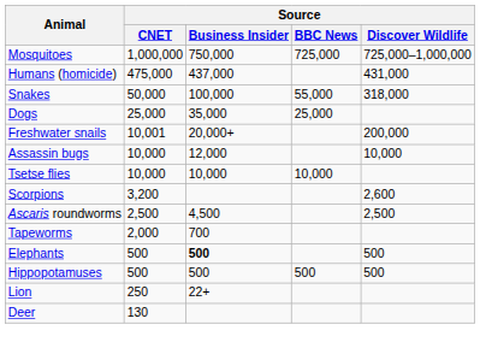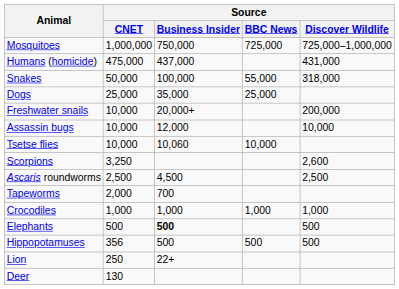 <table class="wikitable">
 <tr>
 <th rowspan=2>Animal</th>
 <th colspan=4>Source</th>
 </tr>
 <tr>
 <th><a href='#'>CNET</a></th>
 <th><a href='#'>Business Insider</a></th>
 <th><a href='#'>BBC News</a></th>
 <th><a href='#'>Discover Wildlife</a></th>
 </tr>
 <tr>
 <td><a href='#'>Mosquitoes</a></td>
 <td>1,000,000</td>
 <td>750,000</td>
 <td>725,000</td>
 <td>725,000–1,000,000</td>
 </tr>
 <tr>
 <td><a href='#'>Humans</a> (<a href='#'>homicide</a>)</td>
 <td>475,000</td>
 <td>437,000</td>
 <td></td>
 <td>431,000</td>
 </tr>
 <tr>
 <td><a href='#'>Snakes</a></td>
 <td>50,000</td>
 <td>100,000</td>
 <td>55,000</td>
 <td>318,000</td>
 </tr>
 <tr>
 <td><a href='#'>Dogs</a></td>
 <td>25,000</td>
 <td>35,000</td>
 <td>25,000</td>
 </tr>
 <tr>
 <td><a href='#'>Freshwater snails</a></td>
-<td>10,001</td>
+<td>10,000</td>
 <td>20,000+</td>
 <td></td>
 <td>200,000</td>
 </tr>
 <tr>
 <td><a href='#'>Assassin bugs</a></td>
 <td>10,000</td>
 <td>12,000</td>
 <td></td>
 <td>10,000</td>
 </tr>
 <tr>
 <td><a href='#'>Tsetse flies</a></td>
 <td>10,000</td>
-<td>10,000</td>
+<td>10,060</td>
 <td>10,000</td>
 </tr>
 <tr>
 <td><a href='#'>Scorpions</a></td>
-<td>3,200</td>
+<td>3,250</td>
 <td></td>
 <td></td>
 <td>2,600</td>
 </tr>
 <tr>
 <td><em><a href='#'>Ascaris</a></em> roundworms</td>
 <td>2,500</td>
 <td>4,500</td>
 <td></td>
 <td>2,500</td>
 </tr>
 <tr>
 <td><a href='#'>Tapeworms</a></td>
 <td>2,000</td>
 <td>700</td>
 <td></td>
 <td></td>
 </tr>
 <tr>
+<td><a href='#'>Crocodiles</a></td>
+<td>1,000</td>
+<td>1,000</td>
+<td>1,000</td>
+<td>1,000</td>
+</tr>
+<tr>
 <td><a href='#'>Elephants</a></td>
 <td>500</td>
 <td><strong>500</strong></td>
 <td></td>
 <td>500</td>
 </tr>
 <tr>
 <td><a href='#'>Hippopotamuses</a></td>
-<td>500</td>
+<td>356</td>
 <td>500</td>
 <td>500</td>
 <td>500</td>
 </tr>
 <tr>
 <td><a href='#'>Lion</a></td>
 <td>250</td>
 <td>22+</td>
 <td></td>
 <td></td>
 </tr>
 <tr>
 <td><a href='#'>Deer</a></td>
 <td>130</td>
 <td></td>
 <td></td>
 <td></td>
 </tr>
 </table>
